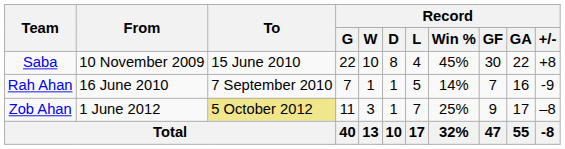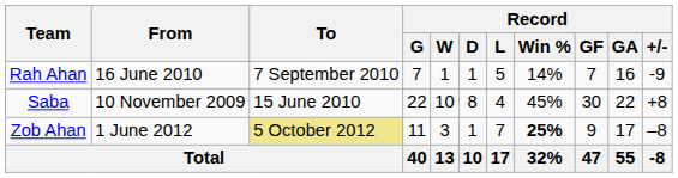 <table class="wikitable" style="text-align: center">
 <tr>
 <th rowspan="2">Team</th>
 <th rowspan="2">From</th>
 <th rowspan="2">To</th>
 <th colspan="8">Record</th>
 </tr>
 <tr>
 <th>G</th>
 <th>W</th>
 <th>D</th>
 <th>L</th>
 <th>Win %</th>
 <th>GF</th>
 <th>GA</th>
 <th>+/-</th>
 </tr>
 <tr>
+<td><a href='#'>Rah Ahan</a></td>
+<td align="left">16 June 2010</td>
+<td align="left">7 September 2010</td>
+<td>7</td>
+<td>1</td>
+<td>1</td>
+<td>5</td>
+<td>14%</td>
+<td>7</td>
+<td>16</td>
+<td>-9</td>
+</tr>
+<tr>
 <td><a href='#'>Saba</a></td>
 <td align="left">10 November 2009</td>
 <td align="left">15 June 2010</td>
 <td>22</td>
 <td>10</td>
 <td>8</td>
 <td>4</td>
 <td>45%</td>
 <td>30</td>
 <td>22</td>
 <td>+8</td>
 </tr>
 <tr>
-<td><a href='#'>Rah Ahan</a></td>
-<td align="left">16 June 2010</td>
-<td align="left">7 September 2010</td>
-<td>7</td>
-<td>1</td>
-<td>1</td>
-<td>5</td>
-<td>14%</td>
-<td>7</td>
-<td>16</td>
-<td>-9</td>
-</tr>
-<tr>
 <td><a href='#'>Zob Ahan</a></td>
 <td align="left">1 June 2012</td>
 <td align="left" style="background: khaki;">5 October 2012</td>
 <td>11</td>
 <td>3</td>
 <td>1</td>
 <td>7</td>
-<td>25%</td>
+<td><strong>25%</strong></td>
 <td>9</td>
 <td>17</td>
 <td>–8</td>
 </tr>
 <tr>
 <th colspan="3">Total</th>
 <th>40</th>
 <th>13</th>
 <th>10</th>
 <th>17</th>
 <th>32%</th>
 <th>47</th>
 <th>55</th>
 <th>-8</th>
 </tr>
 </table>
